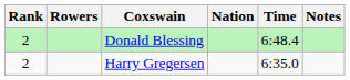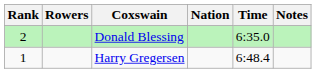 <table class="wikitable sortable" style="text-align:center">
 <tr>
 <th>Rank</th>
 <th>Rowers</th>
 <th>Coxswain</th>
 <th>Nation</th>
 <th>Time</th>
 <th>Notes</th>
 </tr>
 <tr bgcolor=bbf3bb>
 <td>2</td>
 <td align=left></td>
 <td align=left><a href='#'>Donald Blessing</a></td>
 <td align=left></td>
+<td>6:35.0</td>
+<td></td>
+</tr>
+<tr>
+<td>1</td>
+<td align=left></td>
+<td align=left><a href='#'>Harry Gregersen</a></td>
+<td align=left></td>
 <td>6:48.4</td>
 <td></td>
 </tr>
-<tr>
-<td>2</td>
-<td align=left></td>
-<td align=left><a href='#'>Harry Gregersen</a></td>
-<td align=left></td>
-<td>6:35.0</td>
-<td></td>
-</tr>
 </table>
